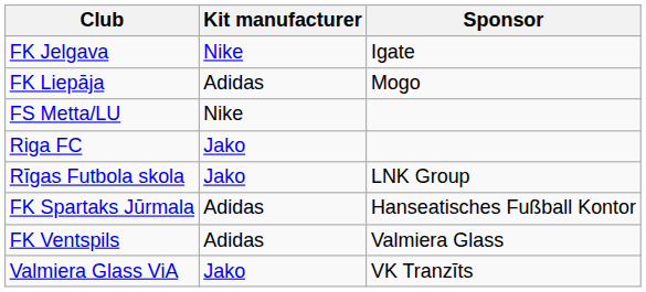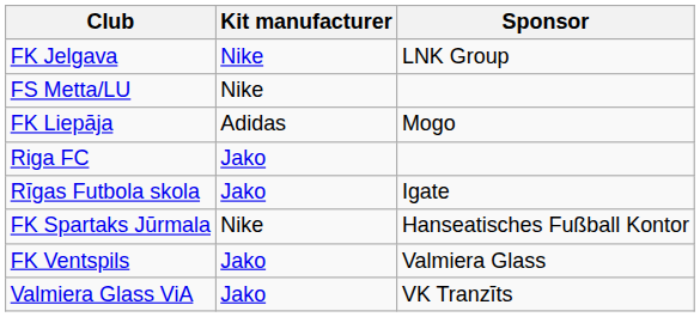 <table class="wikitable sortable">
 <tr>
 <th>Club</th>
 <th>Kit manufacturer</th>
 <th>Sponsor</th>
 </tr>
 <tr>
 <td><a href='#'>FK Jelgava</a></td>
 <td><a href='#'>Nike</a></td>
-<td>Igate</td>
+<td>LNK Group</td>
+</tr>
+<tr>
+<td><a href='#'>FS Metta/LU</a></td>
+<td>Nike</td>
+<td></td>
 </tr>
 <tr>
 <td><a href='#'>FK Liepāja</a></td>
 <td>Adidas</td>
 <td>Mogo</td>
-</tr>
-<tr>
-<td><a href='#'>FS Metta/LU</a></td>
-<td>Nike</td>
-<td></td>
 </tr>
 <tr>
 <td><a href='#'>Riga FC</a></td>
 <td><a href='#'>Jako</a></td>
 <td></td>
 </tr>
 <tr>
 <td><a href='#'>Rīgas Futbola skola</a></td>
 <td><a href='#'>Jako</a></td>
-<td>LNK Group</td>
+<td>Igate</td>
 </tr>
 <tr>
 <td><a href='#'>FK Spartaks Jūrmala</a></td>
-<td>Adidas</td>
+<td>Nike</td>
 <td>Hanseatisches Fußball Kontor</td>
 </tr>
 <tr>
 <td><a href='#'>FK Ventspils</a></td>
-<td>Adidas</td>
+<td><a href='#'>Jako</a></td>
 <td>Valmiera Glass</td>
 </tr>
 <tr>
 <td><a href='#'>Valmiera Glass ViA</a></td>
 <td><a href='#'>Jako</a></td>
 <td>VK Tranzīts</td>
 </tr>
 </table>
